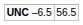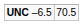 <table class="wikitable">
 <tr align="center">
 </tr>
 <tr align="center">
 <td><strong>UNC</strong> –6.5</td>
-<td>56.5</td>
+<td>70.5</td>
 </tr>
 </table>
